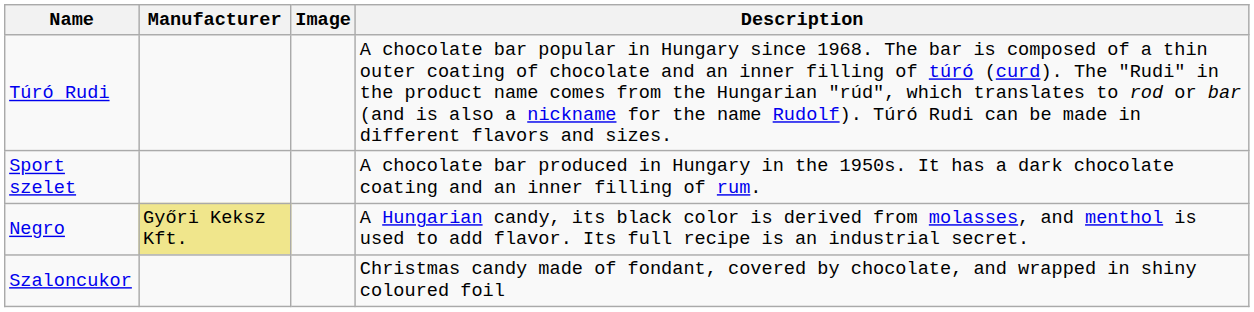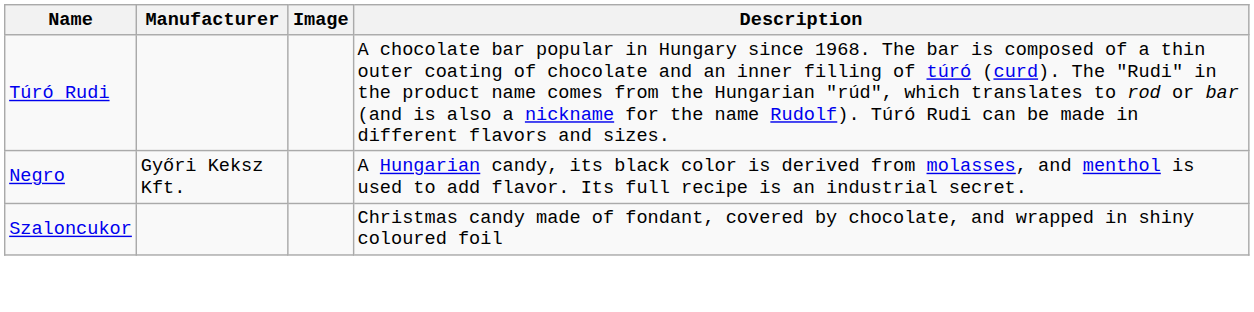 <table class="wikitable">
 <tr>
 <th>Name</th>
 <th>Manufacturer</th>
 <th class="unsortable">Image</th>
 <th>Description</th>
 </tr>
 <tr>
 <td><a href='#'>Túró Rudi</a></td>
 <td></td>
 <td></td>
 <td>A chocolate bar popular in Hungary since 1968. The bar is composed of a thin outer coating of chocolate and an inner filling of <a href='#'>túró</a> (<a href='#'>curd</a>). The "Rudi" in the product name comes from the Hungarian "rúd", which translates to <em>rod</em> or <em>bar</em> (and is also a <a href='#'>nickname</a> for the name <a href='#'>Rudolf</a>). Túró Rudi can be made in different flavors and sizes.</td>
 </tr>
 <tr>
-<td><a href='#'>Sport szelet</a></td>
-<td></td>
-<td></td>
-<td>A chocolate bar produced in Hungary in the 1950s. It has a dark chocolate coating and an inner filling of <a href='#'>rum</a>.</td>
-</tr>
-<tr>
 <td><a href='#'>Negro</a></td>
-<td style="background: khaki;">Győri Keksz Kft.</td>
+<td>Győri Keksz Kft.</td>
 <td></td>
 <td>A <a href='#'>Hungarian</a> candy, its black color is derived from <a href='#'>molasses</a>, and <a href='#'>menthol</a> is used to add flavor. Its full recipe is an industrial secret.</td>
 </tr>
 <tr>
 <td><a href='#'>Szaloncukor</a></td>
 <td></td>
 <td><br></td>
 <td>Christmas candy made of fondant, covered by chocolate, and wrapped in shiny coloured foil</td>
 </tr>
 </table>
